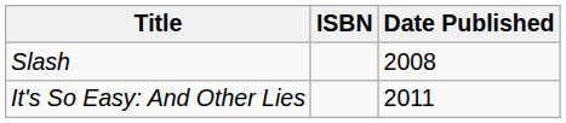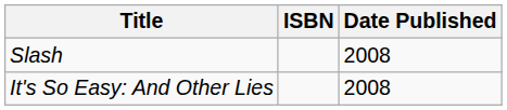 <table class="wikitable">
 <tr>
 <th>Title</th>
 <th>ISBN</th>
 <th>Date Published</th>
 </tr>
 <tr>
 <td><em>Slash</em></td>
 <td></td>
 <td>2008</td>
 </tr>
 <tr>
 <td><em>It's So Easy: And Other Lies</em></td>
 <td></td>
-<td>2011</td>
+<td>2008</td>
 </tr>
 </table>
